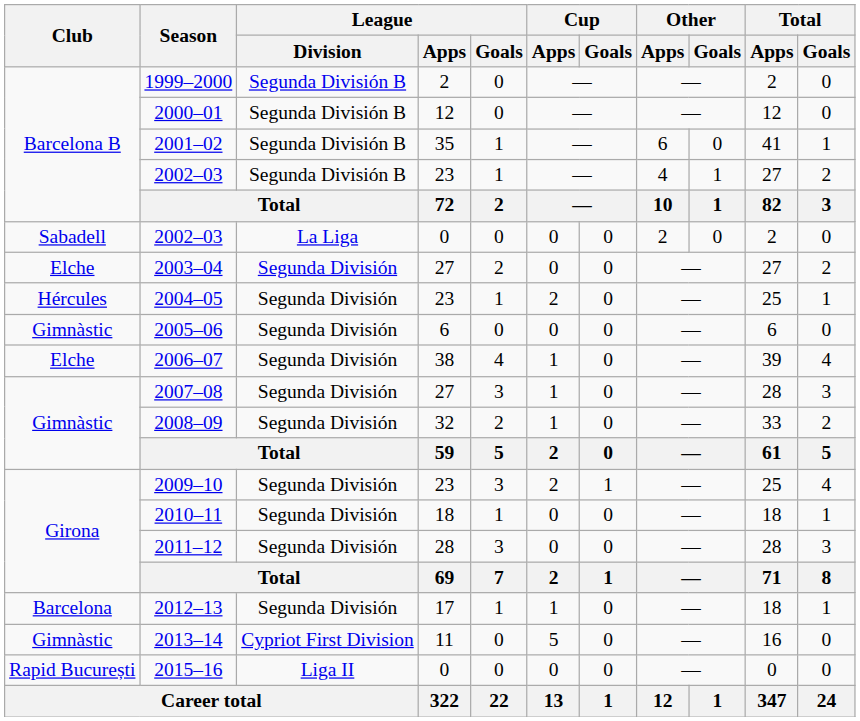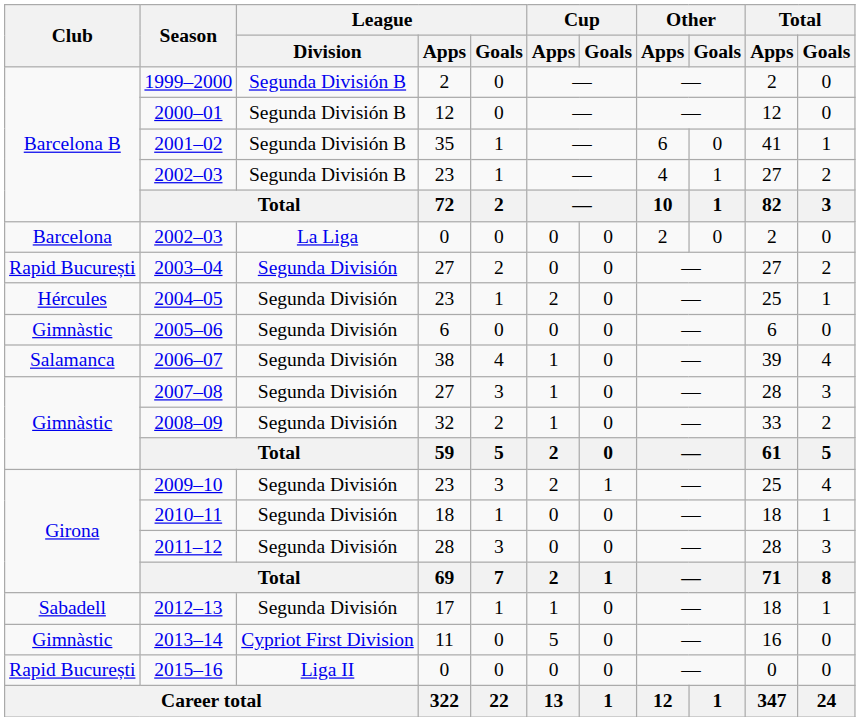 <table class="wikitable" style="text-align: center;">
 <tr>
 <th rowspan="2">Club</th>
 <th rowspan="2">Season</th>
 <th colspan="3">League</th>
 <th colspan="2">Cup</th>
 <th colspan="2">Other</th>
 <th colspan="2">Total</th>
 </tr>
 <tr>
 <th>Division</th>
 <th>Apps</th>
 <th>Goals</th>
 <th>Apps</th>
 <th>Goals</th>
 <th>Apps</th>
 <th>Goals</th>
 <th>Apps</th>
 <th>Goals</th>
 </tr>
 <tr>
 <td rowspan="5"><a href='#'>Barcelona B</a></td>
 <td><a href='#'>1999–2000</a></td>
 <td><a href='#'>Segunda División B</a></td>
 <td>2</td>
 <td>0</td>
 <td colspan="2">—</td>
 <td colspan="2">—</td>
 <td>2</td>
 <td>0</td>
 </tr>
 <tr>
 <td><a href='#'>2000–01</a></td>
 <td>Segunda División B</td>
 <td>12</td>
 <td>0</td>
 <td colspan="2">—</td>
 <td colspan="2">—</td>
 <td>12</td>
 <td>0</td>
 </tr>
 <tr>
 <td><a href='#'>2001–02</a></td>
 <td>Segunda División B</td>
 <td>35</td>
 <td>1</td>
 <td colspan="2">—</td>
 <td>6</td>
 <td>0</td>
 <td>41</td>
 <td>1</td>
 </tr>
 <tr>
 <td><a href='#'>2002–03</a></td>
 <td>Segunda División B</td>
 <td>23</td>
 <td>1</td>
 <td colspan="2">—</td>
 <td>4</td>
 <td>1</td>
 <td>27</td>
 <td>2</td>
 </tr>
 <tr>
 <th colspan="2">Total</th>
 <th>72</th>
 <th>2</th>
 <th colspan="2">—</th>
 <th>10</th>
 <th>1</th>
 <th>82</th>
 <th>3</th>
 </tr>
 <tr>
-<td><a href='#'>Sabadell</a></td>
+<td rowspan="1"><a href='#'>Barcelona</a></td>
 <td><a href='#'>2002–03</a></td>
 <td><a href='#'>La Liga</a></td>
 <td>0</td>
 <td>0</td>
 <td>0</td>
 <td>0</td>
 <td>2</td>
 <td>0</td>
 <td>2</td>
 <td>0</td>
 </tr>
 <tr>
-<td><a href='#'>Elche</a></td>
+<td><a href='#'>Rapid București</a></td>
 <td><a href='#'>2003–04</a></td>
 <td><a href='#'>Segunda División</a></td>
 <td>27</td>
 <td>2</td>
 <td>0</td>
 <td>0</td>
 <td colspan="2">—</td>
 <td>27</td>
 <td>2</td>
 </tr>
 <tr>
 <td><a href='#'>Hércules</a></td>
 <td><a href='#'>2004–05</a></td>
 <td>Segunda División</td>
 <td>23</td>
 <td>1</td>
 <td>2</td>
 <td>0</td>
 <td colspan="2">—</td>
 <td>25</td>
 <td>1</td>
 </tr>
 <tr>
 <td><a href='#'>Gimnàstic</a></td>
 <td><a href='#'>2005–06</a></td>
 <td>Segunda División</td>
 <td>6</td>
 <td>0</td>
 <td>0</td>
 <td>0</td>
 <td colspan="2">—</td>
 <td>6</td>
 <td>0</td>
 </tr>
 <tr>
-<td><a href='#'>Elche</a></td>
+<td><a href='#'>Salamanca</a></td>
 <td><a href='#'>2006–07</a></td>
 <td>Segunda División</td>
 <td>38</td>
 <td>4</td>
 <td>1</td>
 <td>0</td>
 <td colspan="2">—</td>
 <td>39</td>
 <td>4</td>
 </tr>
 <tr>
 <td rowspan="3"><a href='#'>Gimnàstic</a></td>
 <td><a href='#'>2007–08</a></td>
 <td>Segunda División</td>
 <td>27</td>
 <td>3</td>
 <td>1</td>
 <td>0</td>
 <td colspan="2">—</td>
 <td>28</td>
 <td>3</td>
 </tr>
 <tr>
 <td><a href='#'>2008–09</a></td>
 <td>Segunda División</td>
 <td>32</td>
 <td>2</td>
 <td>1</td>
 <td>0</td>
 <td colspan="2">—</td>
 <td>33</td>
 <td>2</td>
 </tr>
 <tr>
 <th colspan="2">Total</th>
 <th>59</th>
 <th>5</th>
 <th>2</th>
 <th>0</th>
 <th colspan="2">—</th>
 <th>61</th>
 <th>5</th>
 </tr>
 <tr>
 <td rowspan="4"><a href='#'>Girona</a></td>
 <td><a href='#'>2009–10</a></td>
 <td>Segunda División</td>
 <td>23</td>
 <td>3</td>
 <td>2</td>
 <td>1</td>
 <td colspan="2">—</td>
 <td>25</td>
 <td>4</td>
 </tr>
 <tr>
 <td><a href='#'>2010–11</a></td>
 <td>Segunda División</td>
 <td>18</td>
 <td>1</td>
 <td>0</td>
 <td>0</td>
 <td colspan="2">—</td>
 <td>18</td>
 <td>1</td>
 </tr>
 <tr>
 <td><a href='#'>2011–12</a></td>
 <td>Segunda División</td>
 <td>28</td>
 <td>3</td>
 <td>0</td>
 <td>0</td>
 <td colspan="2">—</td>
 <td>28</td>
 <td>3</td>
 </tr>
 <tr>
 <th colspan="2">Total</th>
 <th>69</th>
 <th>7</th>
 <th>2</th>
 <th>1</th>
 <th colspan="2">—</th>
 <th>71</th>
 <th>8</th>
 </tr>
 <tr>
-<td rowspan="1"><a href='#'>Barcelona</a></td>
+<td><a href='#'>Sabadell</a></td>
 <td><a href='#'>2012–13</a></td>
 <td>Segunda División</td>
 <td>17</td>
 <td>1</td>
 <td>1</td>
 <td>0</td>
 <td colspan="2">—</td>
 <td>18</td>
 <td>1</td>
 </tr>
 <tr>
 <td><a href='#'>Gimnàstic</a></td>
 <td><a href='#'>2013–14</a></td>
 <td><a href='#'>Cypriot First Division</a></td>
 <td>11</td>
 <td>0</td>
 <td>5</td>
 <td>0</td>
 <td colspan="2">—</td>
 <td>16</td>
 <td>0</td>
 </tr>
 <tr>
 <td><a href='#'>Rapid București</a></td>
 <td><a href='#'>2015–16</a></td>
 <td><a href='#'>Liga II</a></td>
 <td>0</td>
 <td>0</td>
 <td>0</td>
 <td>0</td>
 <td colspan="2">—</td>
 <td>0</td>
 <td>0</td>
 </tr>
 <tr>
 <th colspan="3">Career total</th>
 <th>322</th>
 <th>22</th>
 <th>13</th>
 <th>1</th>
 <th>12</th>
 <th>1</th>
 <th>347</th>
 <th>24</th>
 </tr>
 </table>
